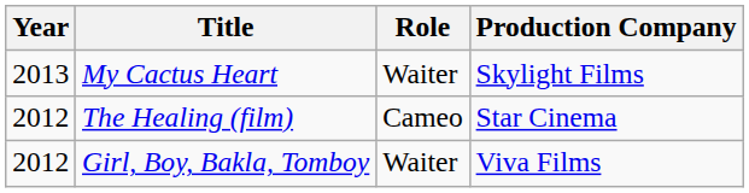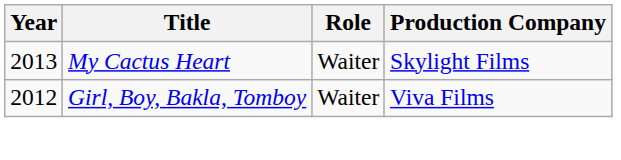 <table class="wikitable">
 <tr>
 <th>Year</th>
 <th>Title</th>
 <th>Role</th>
 <th>Production Company</th>
 </tr>
 <tr>
 <td>2013</td>
 <td><em><a href='#'>My Cactus Heart</a></em></td>
 <td>Waiter</td>
 <td><a href='#'>Skylight Films</a></td>
 </tr>
 <tr>
 <td>2012</td>
-<td><em><a href='#'>The Healing (film)</a></em></td>
-<td>Cameo</td>
-<td><a href='#'>Star Cinema</a></td>
-</tr>
-<tr>
-<td>2012</td>
 <td><em><a href='#'>Girl, Boy, Bakla, Tomboy</a></em></td>
 <td>Waiter</td>
 <td><a href='#'>Viva Films</a></td>
 </tr>
 </table>
